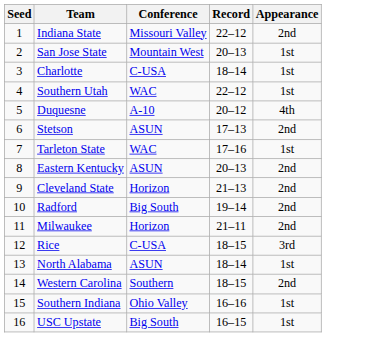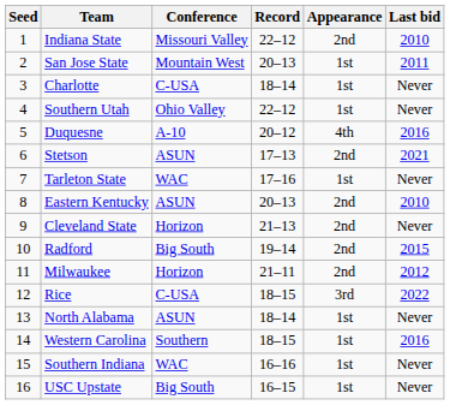 <table class="wikitable sortable" style="text-align:center">
 <tr>
 <th>Seed</th>
 <th>Team</th>
 <th>Conference</th>
 <th data-sort-type="number">Record</th>
 <th>Appearance</th>
+<th>Last bid</th>
 </tr>
 <tr>
 <td align=center>1</td>
 <td align=left><a href='#'>Indiana State</a></td>
 <td align=left><a href='#'>Missouri Valley</a></td>
 <td align=center>22–12</td>
 <td>2nd</td>
+<td><a href='#'>2010</a></td>
 </tr>
 <tr>
 <td align=center>2</td>
 <td align=left><a href='#'>San Jose State</a></td>
 <td align=left><a href='#'>Mountain West</a></td>
 <td align=center>20–13</td>
 <td>1st</td>
+<td><a href='#'>2011</a></td>
 </tr>
 <tr>
 <td align=center>3</td>
 <td align=left><a href='#'>Charlotte</a></td>
 <td align=left><a href='#'>C-USA</a></td>
 <td align=center>18–14</td>
 <td>1st</td>
+<td>Never</td>
 </tr>
 <tr>
 <td align=center>4</td>
 <td align=left><a href='#'>Southern Utah</a></td>
-<td align=left><a href='#'>WAC</a></td>
+<td align=left><a href='#'>Ohio Valley</a></td>
 <td align=center>22–12</td>
 <td>1st</td>
+<td>Never</td>
 </tr>
 <tr>
 <td align=center>5</td>
 <td align=left><a href='#'>Duquesne</a></td>
 <td align=left><a href='#'>A-10</a></td>
 <td align=center>20–12</td>
 <td>4th</td>
+<td><a href='#'>2016</a></td>
 </tr>
 <tr>
 <td align=center>6</td>
 <td align=left><a href='#'>Stetson</a></td>
 <td align=left><a href='#'>ASUN</a></td>
 <td align=center>17–13</td>
 <td>2nd</td>
+<td><a href='#'>2021</a></td>
 </tr>
 <tr>
 <td align=center>7</td>
 <td align=left><a href='#'>Tarleton State</a></td>
 <td align=left><a href='#'>WAC</a></td>
 <td align=center>17–16</td>
 <td>1st</td>
+<td>Never</td>
 </tr>
 <tr>
 <td align=center>8</td>
 <td align=left><a href='#'>Eastern Kentucky</a></td>
 <td align=left><a href='#'>ASUN</a></td>
 <td align=center>20–13</td>
 <td>2nd</td>
+<td><a href='#'>2010</a></td>
 </tr>
 <tr>
 <td align=center>9</td>
 <td align=left><a href='#'>Cleveland State</a></td>
 <td align=left><a href='#'>Horizon</a></td>
 <td align=center>21–13</td>
 <td>2nd</td>
+<td>Never</td>
 </tr>
 <tr>
 <td align=center>10</td>
 <td align=left><a href='#'>Radford</a></td>
 <td align=left><a href='#'>Big South</a></td>
 <td align=center>19–14</td>
 <td>2nd</td>
+<td><a href='#'>2015</a></td>
 </tr>
 <tr>
 <td align=center>11</td>
 <td align=left><a href='#'>Milwaukee</a></td>
 <td align=left><a href='#'>Horizon</a></td>
 <td align=center>21–11</td>
 <td>2nd</td>
+<td><a href='#'>2012</a></td>
 </tr>
 <tr>
 <td align=center>12</td>
 <td align=left><a href='#'>Rice</a></td>
 <td align=left><a href='#'>C-USA</a></td>
 <td align=center>18–15</td>
 <td>3rd</td>
+<td><a href='#'>2022</a></td>
 </tr>
 <tr>
 <td align=center>13</td>
 <td align=left><a href='#'>North Alabama</a></td>
 <td align=left><a href='#'>ASUN</a></td>
 <td align=center>18–14</td>
 <td>1st</td>
+<td>Never</td>
 </tr>
 <tr>
 <td align=center>14</td>
 <td align=left><a href='#'>Western Carolina</a></td>
 <td align=left><a href='#'>Southern</a></td>
 <td align=center>18–15</td>
-<td>2nd</td>
+<td>1st</td>
+<td><a href='#'>2016</a></td>
 </tr>
 <tr>
 <td align=center>15</td>
 <td align=left><a href='#'>Southern Indiana</a></td>
-<td align=left><a href='#'>Ohio Valley</a></td>
+<td align=left><a href='#'>WAC</a></td>
 <td align=center>16–16</td>
 <td>1st</td>
+<td>Never</td>
 </tr>
 <tr>
 <td align=center>16</td>
 <td align=left><a href='#'>USC Upstate</a></td>
 <td align=left><a href='#'>Big South</a></td>
 <td align=center>16–15</td>
 <td>1st</td>
+<td>Never</td>
 </tr>
 </table>
